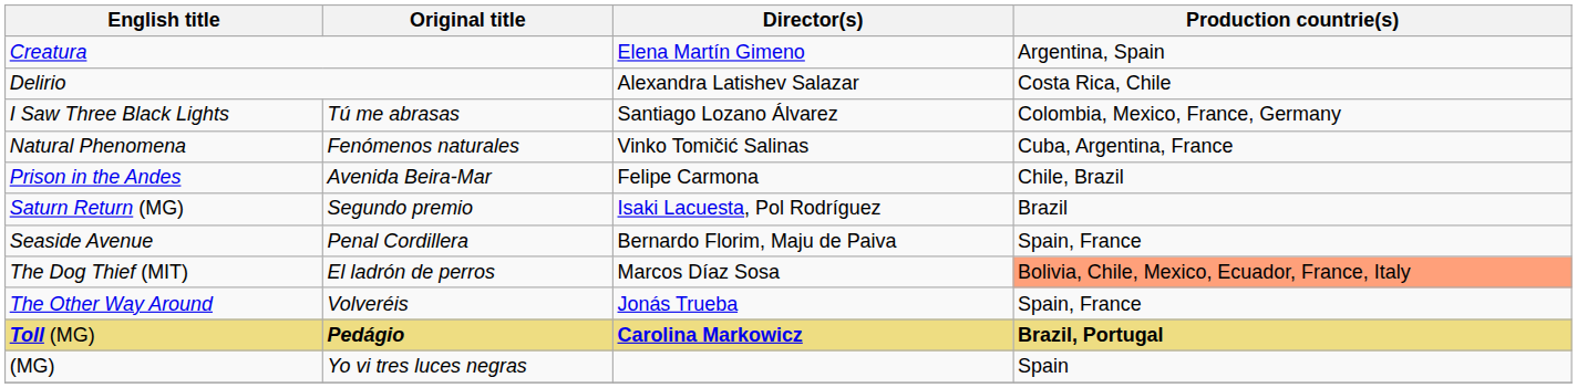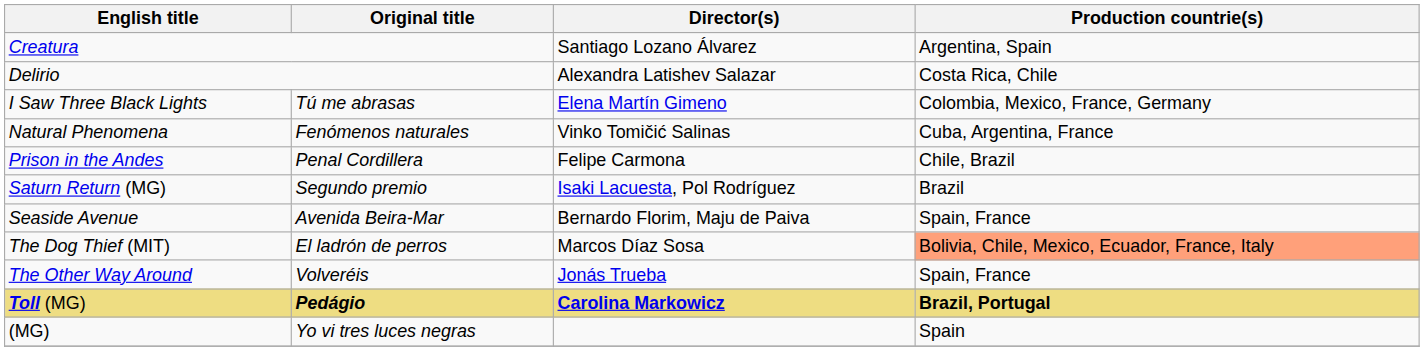 <table class="sortable wikitable" style="width:100%; margin-bottom:4px" cellpadding="5">
 <tr>
 <th scope="col">English title</th>
 <th scope="col">Original title</th>
 <th scope="col">Director(s)</th>
 <th scope="col">Production countrie(s)</th>
 </tr>
 <tr>
 <td colspan="2"><em><a href='#'>Creatura</a></em></td>
-<td><a href='#'>Elena Martín Gimeno</a></td>
+<td>Santiago Lozano Álvarez</td>
 <td>Argentina, Spain</td>
 </tr>
 <tr>
 <td colspan="2"><em>Delirio</em></td>
 <td>Alexandra Latishev Salazar</td>
 <td>Costa Rica, Chile</td>
 </tr>
 <tr>
 <td><em>I Saw Three Black Lights</em></td>
 <td><em>Tú me abrasas</em></td>
-<td>Santiago Lozano Álvarez</td>
+<td><a href='#'>Elena Martín Gimeno</a></td>
 <td>Colombia, Mexico, France, Germany</td>
 </tr>
 <tr>
 <td><em>Natural Phenomena</em></td>
 <td><em>Fenómenos naturales</em></td>
 <td>Vinko Tomičić Salinas</td>
 <td>Cuba, Argentina, France</td>
 </tr>
 <tr>
 <td><em><a href='#'>Prison in the Andes</a></em></td>
-<td><em>Avenida Beira-Mar</em></td>
+<td><em>Penal Cordillera</em></td>
 <td>Felipe Carmona</td>
 <td>Chile, Brazil</td>
 </tr>
 <tr>
 <td><em><a href='#'>Saturn Return</a></em> (MG)</td>
 <td><em>Segundo premio</em></td>
 <td><a href='#'>Isaki Lacuesta</a>, Pol Rodríguez</td>
 <td>Brazil</td>
 </tr>
 <tr>
 <td><em>Seaside Avenue</em></td>
-<td><em>Penal Cordillera</em></td>
+<td><em>Avenida Beira-Mar</em></td>
 <td>Bernardo Florim, Maju de Paiva</td>
 <td>Spain, France</td>
 </tr>
 <tr>
 <td><em>The Dog Thief</em> (MIT)</td>
 <td><em>El ladrón de perros</em></td>
 <td>Marcos Díaz Sosa</td>
 <td style="background: lightsalmon;">Bolivia, Chile, Mexico, Ecuador, France, Italy</td>
 </tr>
 <tr>
 <td><em><a href='#'>The Other Way Around</a></em></td>
 <td><em>Volveréis</em></td>
 <td><a href='#'>Jonás Trueba</a></td>
 <td>Spain, France</td>
 </tr>
 <tr style="background:#EEDD82">
 <td><strong><em><a href='#'>Toll</a></em></strong> (MG)</td>
 <td><strong><em>Pedágio</em></strong></td>
 <td><strong><a href='#'>Carolina Markowicz</a></strong></td>
 <td><strong>Brazil, Portugal</strong></td>
 </tr>
 <tr>
 <td><em></em> (MG)</td>
 <td><em>Yo vi tres luces negras</em></td>
 <td></td>
 <td>Spain</td>
 </tr>
 <tr>
 </tr>
 </table>
